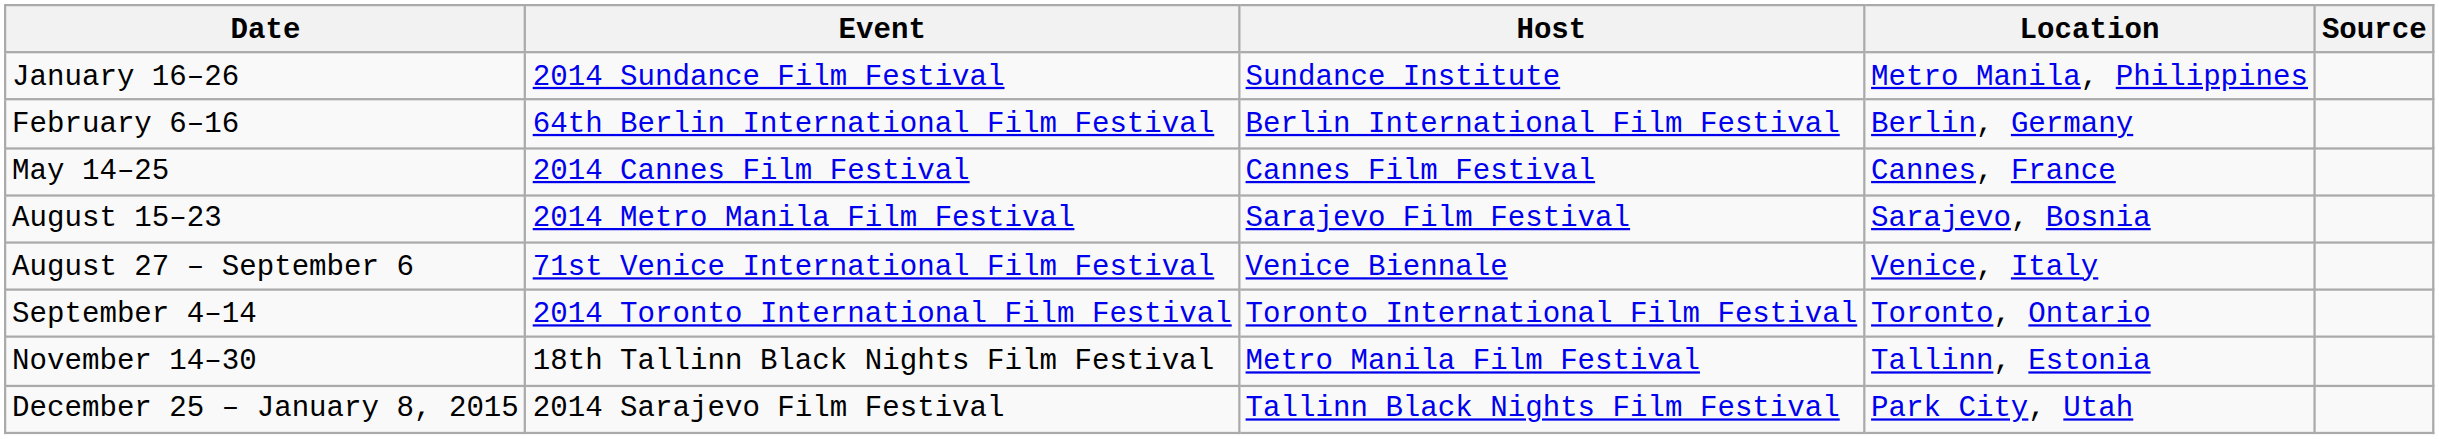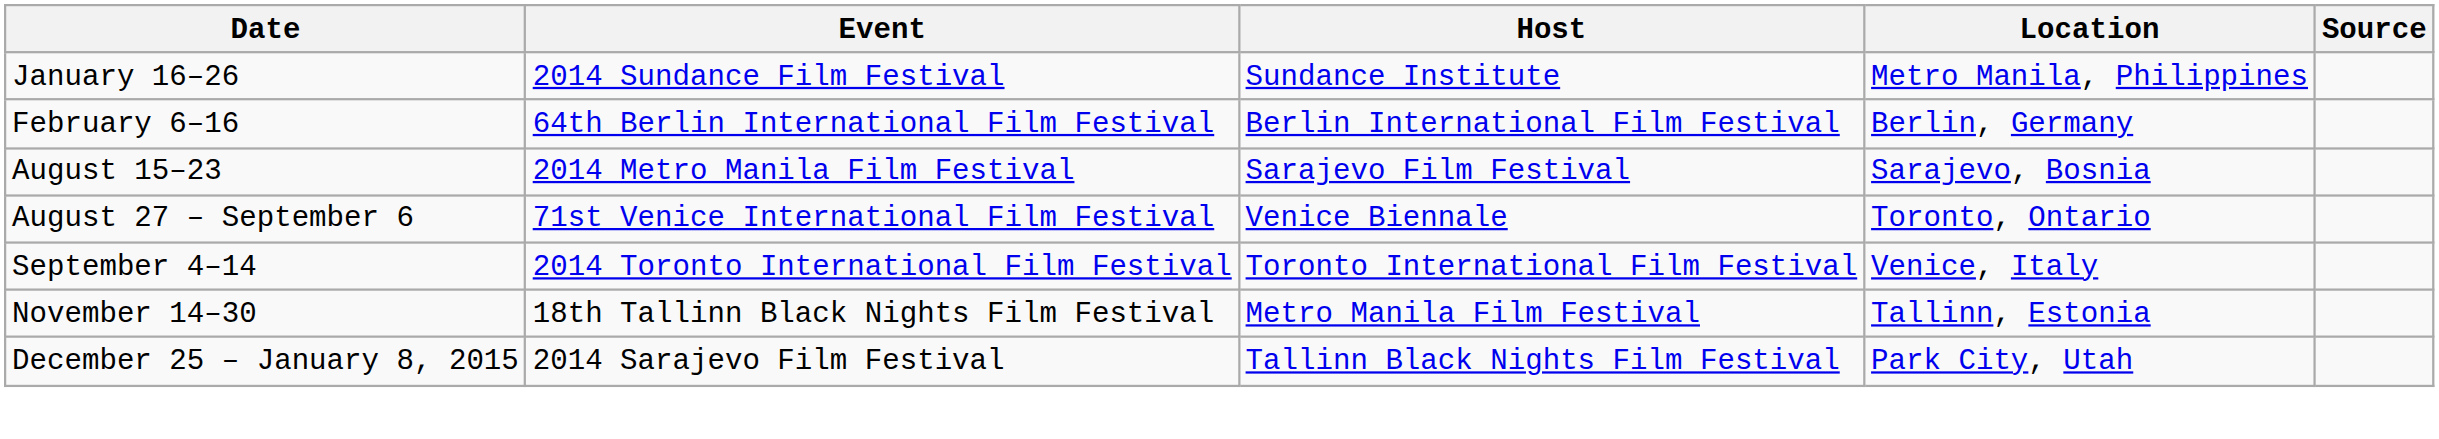 <table class="wikitable sortable">
 <tr>
 <th>Date</th>
 <th>Event</th>
 <th>Host</th>
 <th>Location</th>
 <th>Source</th>
 </tr>
 <tr>
 <td>January 16–26</td>
 <td><a href='#'>2014 Sundance Film Festival</a></td>
 <td><a href='#'>Sundance Institute</a></td>
 <td><a href='#'>Metro Manila</a>, <a href='#'>Philippines</a></td>
 <td></td>
 </tr>
 <tr>
 <td>February 6–16</td>
 <td><a href='#'>64th Berlin International Film Festival</a></td>
 <td><a href='#'>Berlin International Film Festival</a></td>
 <td><a href='#'>Berlin</a>, <a href='#'>Germany</a></td>
 <td></td>
 </tr>
 <tr>
-<td>May 14–25</td>
-<td><a href='#'>2014 Cannes Film Festival</a></td>
-<td><a href='#'>Cannes Film Festival</a></td>
-<td><a href='#'>Cannes</a>, <a href='#'>France</a></td>
-<td></td>
-</tr>
-<tr>
 <td>August 15–23</td>
 <td><a href='#'>2014 Metro Manila Film Festival</a></td>
 <td><a href='#'>Sarajevo Film Festival</a></td>
 <td><a href='#'>Sarajevo</a>, <a href='#'>Bosnia</a></td>
 <td></td>
 </tr>
 <tr>
 <td>August 27 – September 6</td>
 <td><a href='#'>71st Venice International Film Festival</a></td>
 <td><a href='#'>Venice Biennale</a></td>
-<td><a href='#'>Venice</a>, <a href='#'>Italy</a></td>
+<td><a href='#'>Toronto</a>, <a href='#'>Ontario</a></td>
 <td></td>
 </tr>
 <tr>
 <td>September 4–14</td>
 <td><a href='#'>2014 Toronto International Film Festival</a></td>
 <td><a href='#'>Toronto International Film Festival</a></td>
-<td><a href='#'>Toronto</a>, <a href='#'>Ontario</a></td>
+<td><a href='#'>Venice</a>, <a href='#'>Italy</a></td>
 <td></td>
 </tr>
 <tr>
 <td>November 14–30</td>
 <td>18th Tallinn Black Nights Film Festival</td>
 <td><a href='#'>Metro Manila Film Festival</a></td>
 <td><a href='#'>Tallinn</a>, <a href='#'>Estonia</a></td>
 <td></td>
 </tr>
 <tr>
 <td>December 25 – January 8, 2015</td>
 <td>2014 Sarajevo Film Festival</td>
 <td><a href='#'>Tallinn Black Nights Film Festival</a></td>
 <td><a href='#'>Park City</a>, <a href='#'>Utah</a></td>
 <td></td>
 </tr>
 </table>
